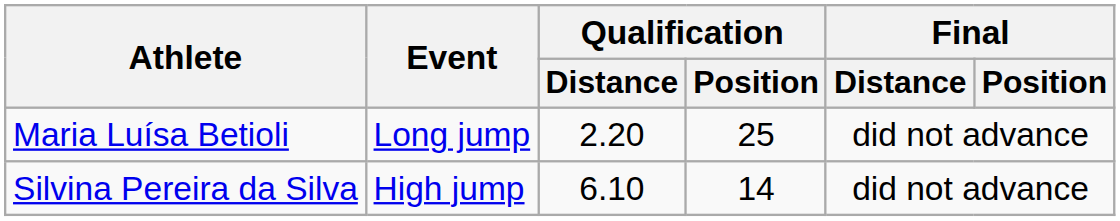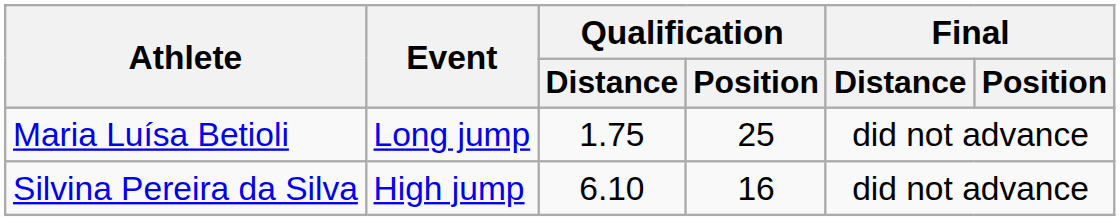 <table class=wikitable style="font-size:90%">
 <tr>
 <th rowspan="2">Athlete</th>
 <th rowspan="2">Event</th>
 <th colspan="2">Qualification</th>
 <th colspan="2">Final</th>
 </tr>
 <tr style="font-size:95%">
 <th>Distance</th>
 <th>Position</th>
 <th>Distance</th>
 <th>Position</th>
 </tr>
 <tr align=center>
 <td align=left rowspan="1"><a href='#'>Maria Luísa Betioli</a></td>
 <td style="text-align:left;"><a href='#'>Long jump</a></td>
-<td>2.20</td>
+<td>1.75</td>
 <td>25</td>
 <td colspan=2>did not advance</td>
 </tr>
 <tr align=center>
 <td align=left rowspan="1"><a href='#'>Silvina Pereira da Silva</a></td>
 <td style="text-align:left;"><a href='#'>High jump</a></td>
 <td>6.10</td>
-<td>14</td>
+<td>16</td>
 <td colspan=2>did not advance</td>
 </tr>
 </table>
